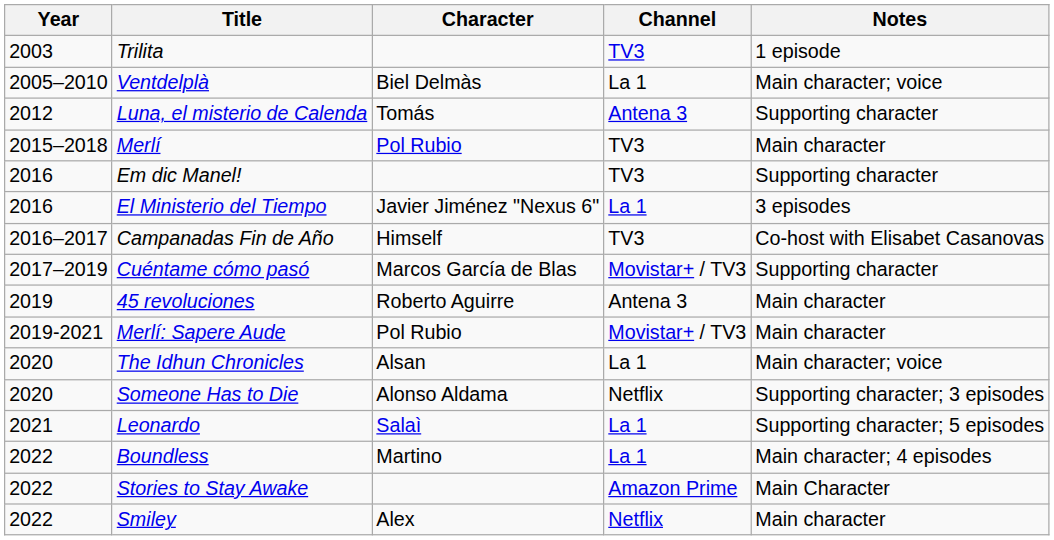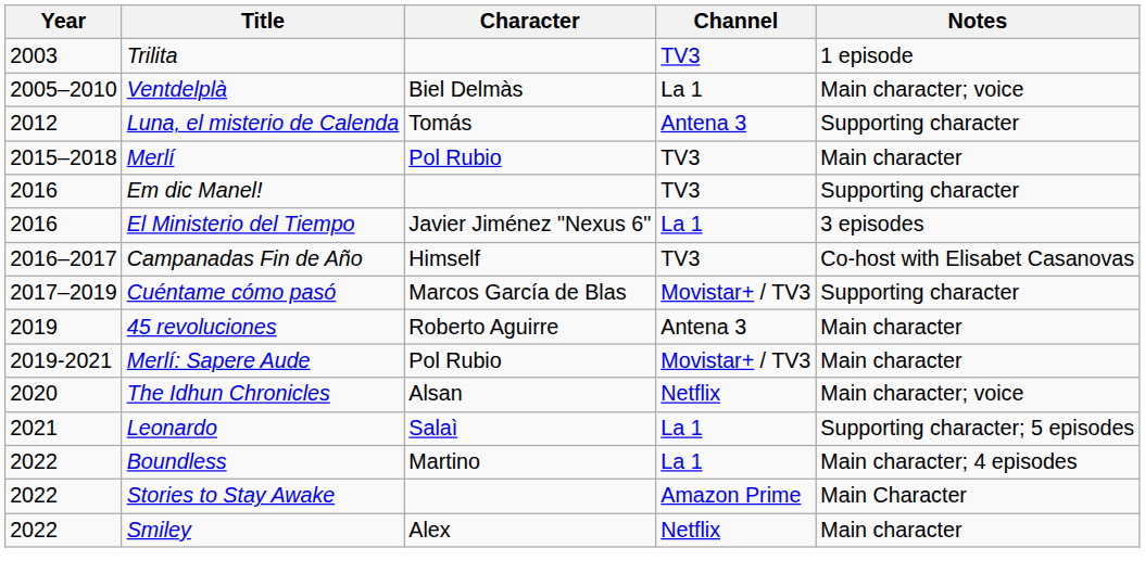 <table class="wikitable">
 <tr>
 <th>Year</th>
 <th>Title</th>
 <th>Character</th>
 <th>Channel</th>
 <th>Notes</th>
 </tr>
 <tr>
 <td>2003</td>
 <td><em>Trilita</em></td>
 <td></td>
 <td><a href='#'>TV3</a></td>
 <td>1 episode</td>
 </tr>
 <tr>
 <td>2005–2010</td>
 <td><em><a href='#'>Ventdelplà</a></em></td>
 <td>Biel Delmàs</td>
 <td>La 1</td>
 <td>Main character; voice</td>
 </tr>
 <tr>
 <td>2012</td>
 <td><em><a href='#'>Luna, el misterio de Calenda</a></em></td>
 <td>Tomás</td>
 <td><a href='#'>Antena 3</a></td>
 <td>Supporting character</td>
 </tr>
 <tr>
 <td>2015–2018</td>
 <td><em><a href='#'>Merlí</a></em></td>
 <td><a href='#'>Pol Rubio</a></td>
 <td>TV3</td>
 <td>Main character</td>
 </tr>
 <tr>
 <td>2016</td>
 <td><em>Em dic Manel!</em></td>
 <td></td>
 <td>TV3</td>
 <td>Supporting character</td>
 </tr>
 <tr>
 <td>2016</td>
 <td><em><a href='#'>El Ministerio del Tiempo</a></em></td>
 <td>Javier Jiménez "Nexus 6"</td>
 <td><a href='#'>La 1</a></td>
 <td>3 episodes</td>
 </tr>
 <tr>
 <td>2016–2017</td>
 <td><em>Campanadas Fin de Año</em></td>
 <td>Himself</td>
 <td>TV3</td>
 <td>Co-host with Elisabet Casanovas</td>
 </tr>
 <tr>
 <td>2017–2019</td>
 <td><em><a href='#'>Cuéntame cómo pasó</a></em></td>
 <td>Marcos García de Blas</td>
 <td><a href='#'>Movistar+</a> / TV3</td>
 <td>Supporting character</td>
 </tr>
 <tr>
 <td>2019</td>
 <td><em><a href='#'>45 revoluciones</a></em></td>
 <td>Roberto Aguirre</td>
 <td>Antena 3</td>
 <td>Main character</td>
 </tr>
 <tr>
 <td>2019-2021</td>
 <td><em><a href='#'>Merlí: Sapere Aude</a></em></td>
 <td>Pol Rubio</td>
 <td><a href='#'>Movistar+</a> / TV3</td>
 <td>Main character</td>
 </tr>
 <tr>
 <td>2020</td>
 <td><em><a href='#'>The Idhun Chronicles</a></em></td>
 <td>Alsan</td>
-<td>La 1</td>
+<td><a href='#'>Netflix</a></td>
 <td>Main character; voice</td>
-</tr>
-<tr>
-<td>2020</td>
-<td><em><a href='#'>Someone Has to Die</a></em></td>
-<td>Alonso Aldama</td>
-<td>Netflix</td>
-<td>Supporting character; 3 episodes</td>
 </tr>
 <tr>
 <td>2021</td>
 <td><em><a href='#'>Leonardo</a></em></td>
 <td><a href='#'>Salaì</a></td>
 <td><a href='#'>La 1</a></td>
 <td>Supporting character; 5 episodes</td>
 </tr>
 <tr>
 <td>2022</td>
 <td><em><a href='#'>Boundless</a></em></td>
 <td>Martino</td>
 <td><a href='#'>La 1</a></td>
 <td>Main character; 4 episodes</td>
 </tr>
 <tr>
 <td>2022</td>
 <td><em><a href='#'>Stories to Stay Awake</a></em></td>
 <td></td>
 <td><a href='#'>Amazon Prime</a></td>
 <td>Main Character</td>
 </tr>
 <tr>
 <td>2022</td>
 <td><em><a href='#'>Smiley</a></em></td>
 <td>Alex</td>
 <td><a href='#'>Netflix</a></td>
 <td>Main character</td>
 </tr>
 </table>
